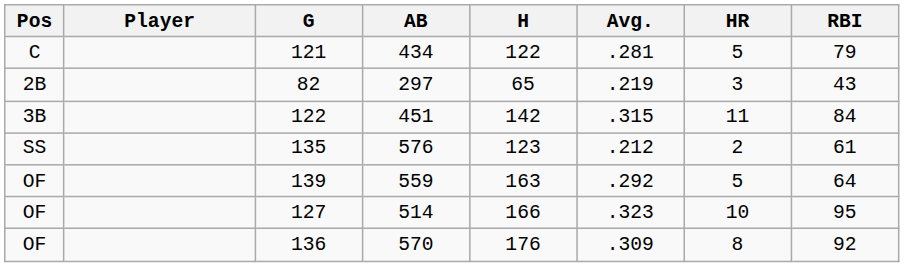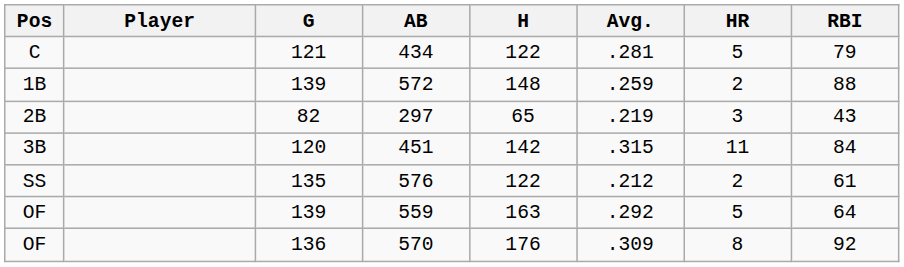 <table class="wikitable sortable">
 <tr>
 <th bgcolor="#DDDDFF" width="5%">Pos</th>
 <th bgcolor="#DDDDFF" width="16%">Player</th>
 <th bgcolor="#DDDDFF" width="9%">G</th>
 <th bgcolor="#DDDDFF" width="9%">AB</th>
 <th bgcolor="#DDDDFF" width="9%">H</th>
 <th bgcolor="#DDDDFF" width="9%">Avg.</th>
 <th bgcolor="#DDDDFF" width="9%">HR</th>
 <th bgcolor="#DDDDFF" width="9%">RBI</th>
 </tr>
 <tr align="center">
 <td>C</td>
 <td></td>
 <td>121</td>
 <td>434</td>
 <td>122</td>
 <td>.281</td>
 <td>5</td>
 <td>79</td>
 </tr>
 <tr align="center">
+<td>1B</td>
+<td></td>
+<td>139</td>
+<td>572</td>
+<td>148</td>
+<td>.259</td>
+<td>2</td>
+<td>88</td>
+</tr>
+<tr align="center">
 <td>2B</td>
 <td></td>
 <td>82</td>
 <td>297</td>
 <td>65</td>
 <td>.219</td>
 <td>3</td>
 <td>43</td>
 </tr>
 <tr align="center">
 <td>3B</td>
 <td></td>
-<td>122</td>
+<td>120</td>
 <td>451</td>
 <td>142</td>
 <td>.315</td>
 <td>11</td>
 <td>84</td>
 </tr>
 <tr align="center">
 <td>SS</td>
 <td></td>
 <td>135</td>
 <td>576</td>
-<td>123</td>
+<td>122</td>
 <td>.212</td>
 <td>2</td>
 <td>61</td>
 </tr>
 <tr align="center">
 <td>OF</td>
 <td></td>
 <td>139</td>
 <td>559</td>
 <td>163</td>
 <td>.292</td>
 <td>5</td>
 <td>64</td>
 </tr>
 <tr align="center">
 <td>OF</td>
 <td></td>
-<td>127</td>
-<td>514</td>
-<td>166</td>
-<td>.323</td>
-<td>10</td>
-<td>95</td>
-</tr>
-<tr align="center">
-<td>OF</td>
-<td></td>
 <td>136</td>
 <td>570</td>
 <td>176</td>
 <td>.309</td>
 <td>8</td>
 <td>92</td>
 </tr>
 </table>
